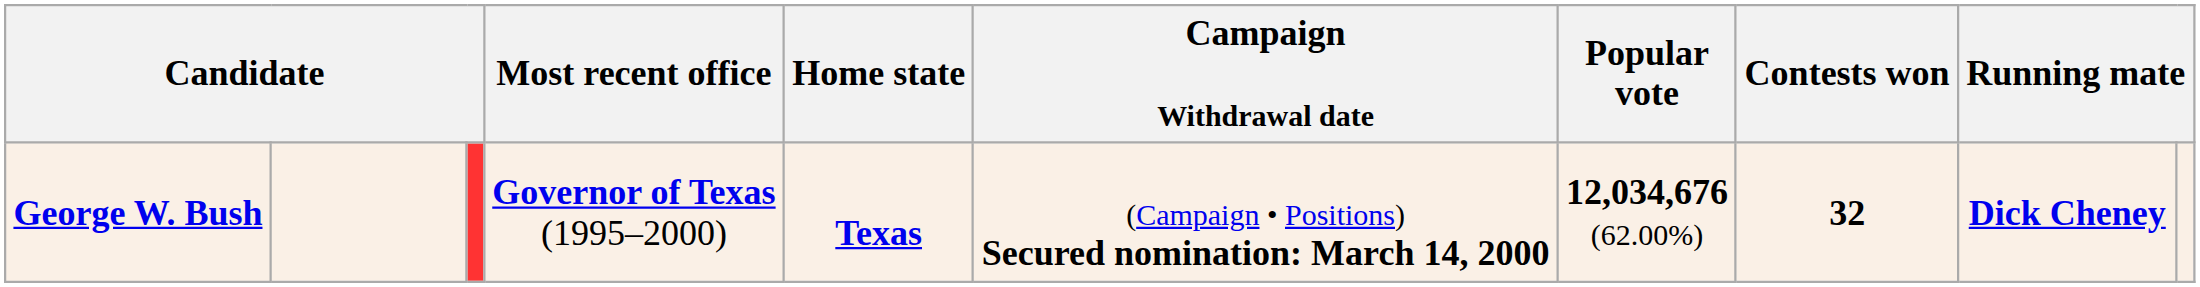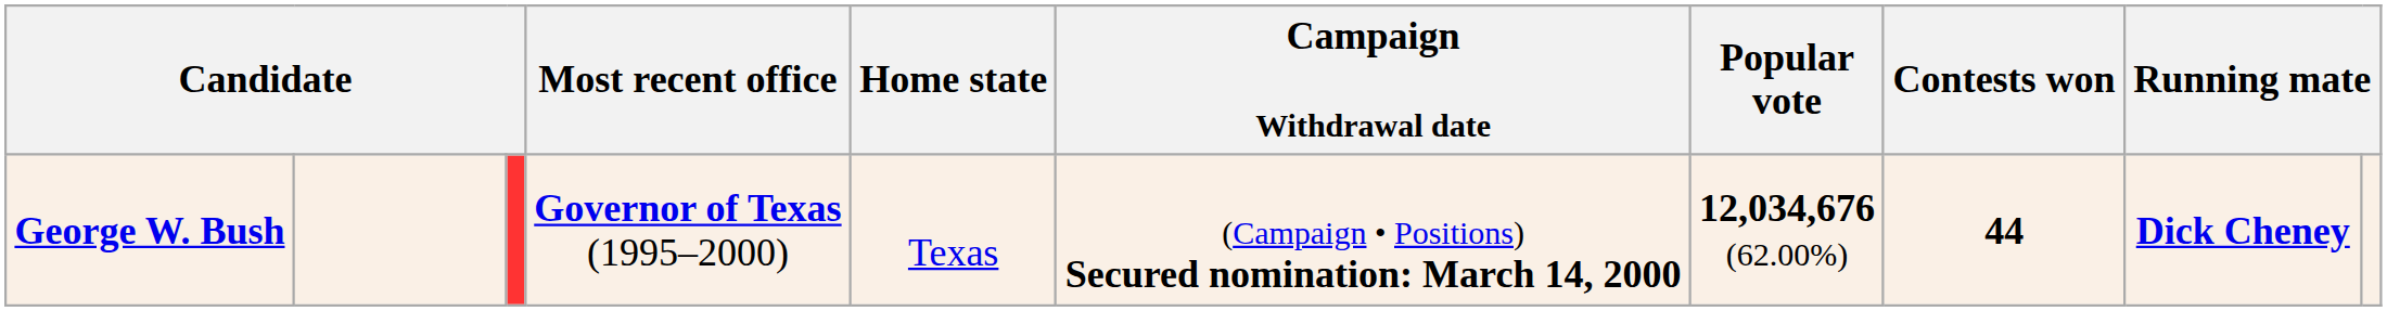 <table class="wikitable sortable" style="text-align:center;">
 <tr>
 <th colspan="3">Candidate</th>
 <th class="unsortable">Most recent office</th>
 <th>Home state</th>
 <th data-sort-type="date">Campaign<br><br><small>Withdrawal date</small></th>
 <th>Popular<br>vote</th>
 <th>Contests won</th>
 <th colspan="2">Running mate</th>
 </tr>
 <tr style="background:linen;">
 <th style="background:linen;" scope="row" data-sort-=""><a href='#'>George W. Bush</a></th>
 <td style="min-width:80px;"></td>
 <td style="background:#FF3333;"></td>
 <td><strong><a href='#'>Governor of Texas</a></strong><br>(1995–2000)</td>
-<td><strong><br><a href='#'>Texas</a></strong></td>
+<td><br><a href='#'>Texas</a></td>
 <td data-sort-value="0"><br><small>(<a href='#'>Campaign</a> • <a href='#'>Positions</a>)<br></small><strong>Secured nomination:</strong>  <strong>March 14, 2000</strong></td>
 <td data-sort-value="14,015,993"><strong>12,034,676</strong><br><small>(62.00%)</small></td>
-<td data-sort-value="44"><strong>32</strong></td>
+<td data-sort-value="44"><strong>44</strong></td>
 <td><strong><a href='#'>Dick Cheney</a></strong></td>
 <td></td>
 </tr>
 </table>
